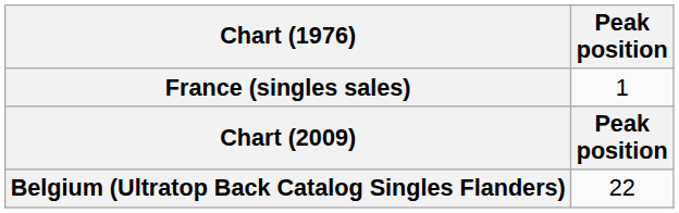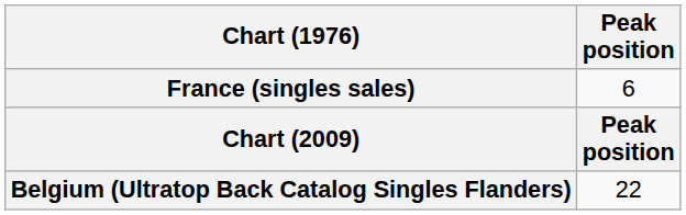 <table class="wikitable plainrowheaders sortable" style="text-align:left;">
 <tr>
 <th scope="col">Chart (1976)</th>
 <th scope="col">Peak<br>position</th>
 </tr>
 <tr>
 <th scope="row">France (singles sales)</th>
-<td align="center">1</td>
+<td align="center">6</td>
 </tr>
 <tr>
 <th scope="col">Chart (2009)</th>
 <th scope="col">Peak<br>position</th>
 </tr>
 <tr>
 <th scope="row">Belgium (Ultratop Back Catalog Singles Flanders)</th>
 <td align="center">22<br></td>
 </tr>
 </table>
